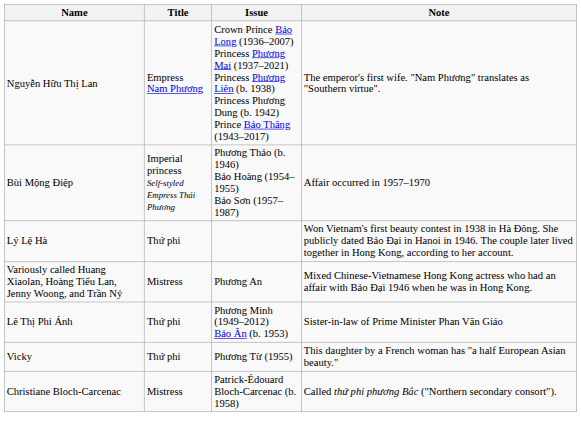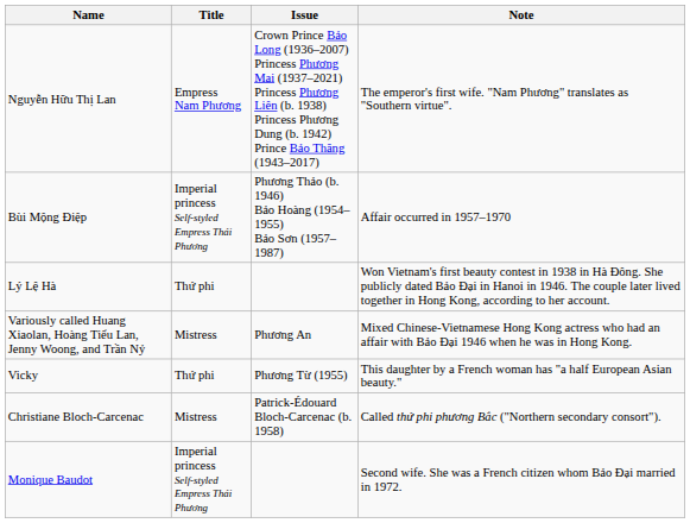 <table class="wikitable">
 <tr>
 <th>Name</th>
 <th>Title</th>
 <th>Issue</th>
 <th>Note</th>
 </tr>
 <tr>
 <td>Nguyễn Hữu Thị Lan</td>
 <td>Empress <br><a href='#'>Nam Phương</a></td>
 <td>Crown Prince <a href='#'>Bảo Long</a> (1936–2007)<br>Princess <a href='#'>Phương Mai</a> (1937–2021)<br>Princess <a href='#'>Phương Liên</a> (b. 1938)<br>Princess Phương Dung (b. 1942)<br>Prince <a href='#'>Bảo Thăng</a> (1943–2017)</td>
 <td>The emperor's first wife. "Nam Phương" translates as "Southern virtue".</td>
 </tr>
 <tr>
 <td>Bùi Mộng Điệp</td>
 <td>Imperial princess<br><small><em>Self-styled Empress Thái Phương</em></small></td>
 <td>Phương Thảo (b. 1946)<br>Bảo Hoàng (1954–1955)<br>Bảo Sơn (1957–1987)</td>
 <td>Affair occurred in 1957–1970</td>
 </tr>
 <tr>
 <td>Lý Lệ Hà</td>
 <td>Thứ phi</td>
 <td></td>
 <td>Won Vietnam's first beauty contest in 1938 in Hà Đông. She publicly dated Bảo Đại in Hanoi in 1946. The couple later lived together in Hong Kong, according to her account.</td>
 </tr>
 <tr>
 <td>Variously called Huang Xiaolan, Hoàng Tiểu Lan, Jenny Woong, and Trần Nỷ</td>
 <td>Mistress</td>
 <td>Phương An</td>
 <td>Mixed Chinese-Vietnamese Hong Kong actress who had an affair with Bảo Đại 1946 when he was in Hong Kong.</td>
 </tr>
 <tr>
-<td>Lê Thị Phi Ánh</td>
-<td>Thứ phi</td>
-<td>Phương Minh (1949–2012)<br><a href='#'>Bảo Ân</a> (b. 1953)</td>
-<td>Sister-in-law of Prime Minister Phan Văn Giáo</td>
-</tr>
-<tr>
 <td>Vicky</td>
 <td>Thứ phi</td>
 <td>Phương Từ (1955)</td>
 <td>This daughter by a French woman has "a half European Asian beauty."</td>
 </tr>
 <tr>
 <td>Christiane Bloch-Carcenac</td>
 <td>Mistress</td>
 <td>Patrick-Édouard Bloch-Carcenac (b. 1958)</td>
 <td>Called <em>thứ phi phương Bắc</em> ("Northern secondary consort").</td>
 </tr>
+<tr>
+<td><a href='#'>Monique Baudot</a></td>
+<td>Imperial princess<br><small><em>Self-styled Empress Thái Phương</em></small></td>
+<td></td>
+<td>Second wife. She was a French citizen whom Bảo Đại married in 1972.</td>
+</tr>
 </table>
